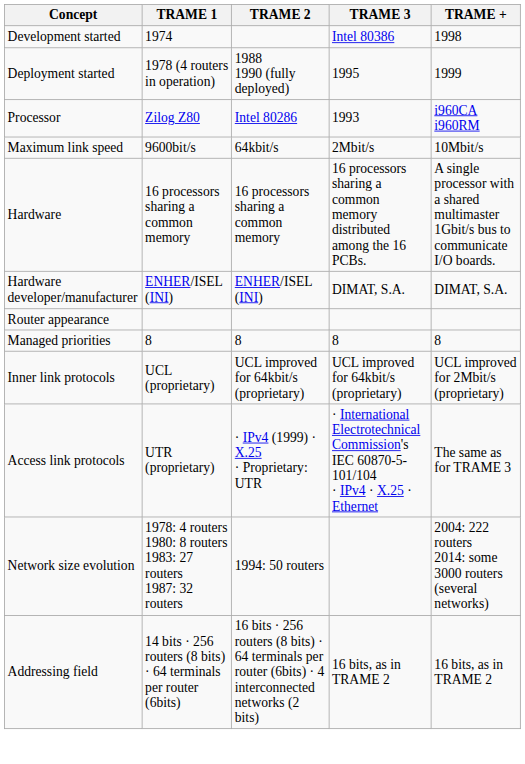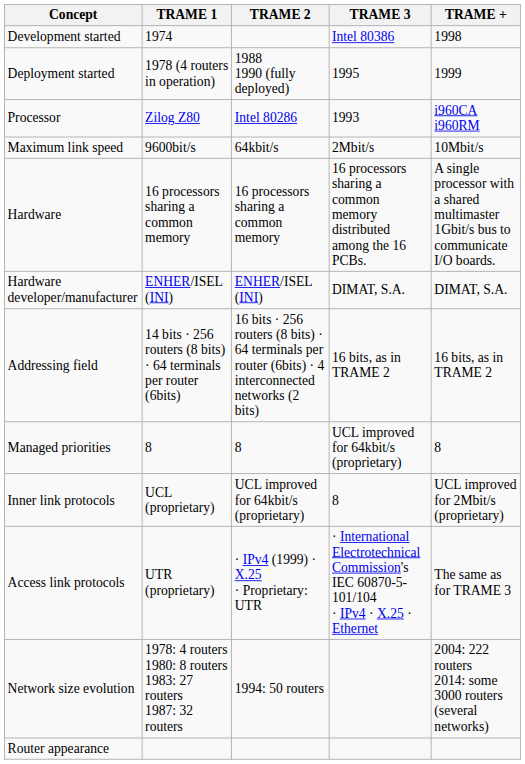 <table class="wikitable">
 <tr>
 <th>Concept</th>
 <th>TRAME 1</th>
 <th>TRAME 2</th>
 <th>TRAME 3</th>
 <th>TRAME +</th>
 </tr>
 <tr>
 <td>Development started</td>
 <td>1974</td>
 <td></td>
 <td><a href='#'>Intel 80386</a></td>
 <td>1998</td>
 </tr>
 <tr>
 <td>Deployment started</td>
 <td>1978 (4 routers in operation)</td>
 <td>1988<br>1990 (fully deployed)</td>
 <td>1995</td>
 <td>1999</td>
 </tr>
 <tr>
 <td>Processor</td>
 <td><a href='#'>Zilog Z80</a></td>
 <td><a href='#'>Intel 80286</a></td>
 <td>1993</td>
 <td><a href='#'>i960CA</a><br><a href='#'>i960RM</a></td>
 </tr>
 <tr>
 <td>Maximum link speed</td>
 <td>9600bit/s</td>
 <td>64kbit/s</td>
 <td>2Mbit/s</td>
 <td>10Mbit/s</td>
 </tr>
 <tr>
 <td>Hardware</td>
 <td>16 processors sharing a common memory</td>
 <td>16 processors sharing a common memory</td>
 <td>16 processors sharing a common memory distributed among the 16 PCBs.</td>
 <td>A single processor with a shared multimaster 1Gbit/s bus to communicate I/O boards.</td>
 </tr>
 <tr>
 <td>Hardware developer/manufacturer</td>
 <td><a href='#'>ENHER</a>/ISEL (<a href='#'>INI</a>)</td>
 <td><a href='#'>ENHER</a>/ISEL (<a href='#'>INI</a>)</td>
 <td>DIMAT, S.A.</td>
 <td>DIMAT, S.A.</td>
 </tr>
 <tr>
-<td>Router appearance</td>
-<td></td>
-<td></td>
-<td></td>
-<td></td>
+<td>Addressing field</td>
+<td>14 bits    · 256 routers (8 bits) · 64 terminals per router (6bits)</td>
+<td>16 bits    · 256 routers (8 bits) · 64 terminals per router (6bits) · 4 interconnected networks (2 bits)</td>
+<td>16 bits, as in TRAME 2</td>
+<td>16 bits, as in TRAME 2</td>
 </tr>
 <tr>
 <td>Managed priorities</td>
 <td>8</td>
 <td>8</td>
-<td>8</td>
+<td>UCL improved for 64kbit/s (proprietary)</td>
 <td>8</td>
 </tr>
 <tr>
 <td>Inner link protocols</td>
 <td>UCL (proprietary)</td>
 <td>UCL improved for 64kbit/s (proprietary)</td>
-<td>UCL improved for 64kbit/s (proprietary)</td>
+<td>8</td>
 <td>UCL improved for 2Mbit/s (proprietary)</td>
 </tr>
 <tr>
 <td>Access link protocols</td>
 <td>UTR (proprietary)</td>
 <td>· <a href='#'>IPv4</a> (1999) · <a href='#'>X.25</a><br>· Proprietary: UTR</td>
 <td>· <a href='#'>International Electrotechnical Commission</a>'s IEC 60870-5-101/104<br>· <a href='#'>IPv4</a>     · <a href='#'>X.25</a>     · <a href='#'>Ethernet</a></td>
 <td>The same as for TRAME 3</td>
 </tr>
 <tr>
 <td>Network size evolution</td>
 <td>1978: 4 routers<br>1980: 8 routers<br>1983: 27 routers<br>1987: 32 routers</td>
 <td>1994: 50 routers</td>
 <td></td>
 <td>2004: 222 routers<br>2014: some 3000 routers (several networks)</td>
 </tr>
 <tr>
-<td>Addressing field</td>
-<td>14 bits    · 256 routers (8 bits) · 64 terminals per router (6bits)</td>
-<td>16 bits    · 256 routers (8 bits) · 64 terminals per router (6bits) · 4 interconnected networks (2 bits)</td>
-<td>16 bits, as in TRAME 2</td>
-<td>16 bits, as in TRAME 2</td>
+<td>Router appearance</td>
+<td></td>
+<td></td>
+<td></td>
+<td></td>
 </tr>
 </table>
